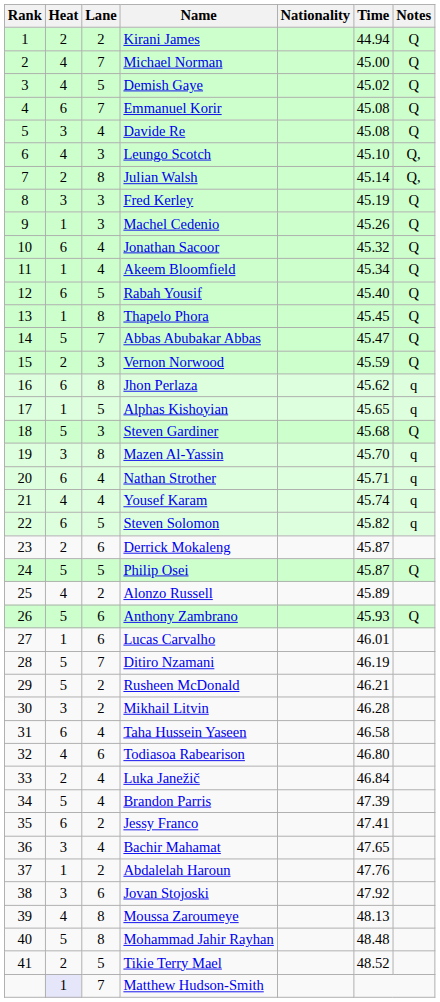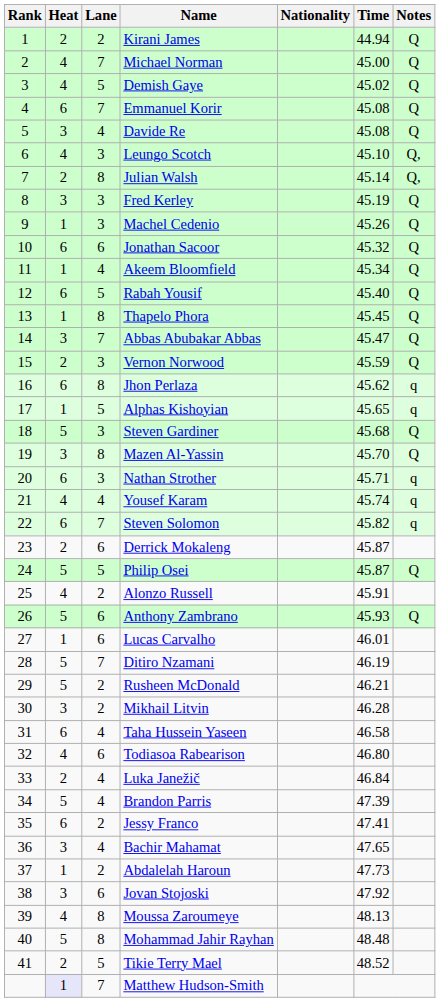 <table class="wikitable sortable" style="text-align:center">
 <tr>
 <th>Rank</th>
 <th>Heat</th>
 <th>Lane</th>
 <th>Name</th>
 <th>Nationality</th>
 <th>Time</th>
 <th>Notes</th>
 </tr>
 <tr bgcolor=ccffcc>
 <td>1</td>
 <td>2</td>
 <td>2</td>
 <td align=left><a href='#'>Kirani James</a></td>
 <td align=left></td>
 <td>44.94</td>
 <td>Q</td>
 </tr>
 <tr bgcolor=ccffcc>
 <td>2</td>
 <td>4</td>
 <td>7</td>
 <td align=left><a href='#'>Michael Norman</a></td>
 <td align=left></td>
 <td>45.00</td>
 <td>Q</td>
 </tr>
 <tr bgcolor=ccffcc>
 <td>3</td>
 <td>4</td>
 <td>5</td>
 <td align=left><a href='#'>Demish Gaye</a></td>
 <td align=left></td>
 <td>45.02</td>
 <td>Q</td>
 </tr>
 <tr bgcolor=ccffcc>
 <td>4</td>
 <td>6</td>
 <td>7</td>
 <td align=left><a href='#'>Emmanuel Korir</a></td>
 <td align=left></td>
 <td>45.08</td>
 <td>Q</td>
 </tr>
 <tr bgcolor=ccffcc>
 <td>5</td>
 <td>3</td>
 <td>4</td>
 <td align=left><a href='#'>Davide Re</a></td>
 <td align=left></td>
 <td>45.08</td>
 <td>Q</td>
 </tr>
 <tr bgcolor=ccffcc>
 <td>6</td>
 <td>4</td>
 <td>3</td>
 <td align=left><a href='#'>Leungo Scotch</a></td>
 <td align=left></td>
 <td>45.10</td>
 <td>Q, </td>
 </tr>
 <tr bgcolor=ccffcc>
 <td>7</td>
 <td>2</td>
 <td>8</td>
 <td align=left><a href='#'>Julian Walsh</a></td>
 <td align=left></td>
 <td>45.14</td>
 <td>Q, </td>
 </tr>
 <tr bgcolor=ccffcc>
 <td>8</td>
 <td>3</td>
 <td>3</td>
 <td align=left><a href='#'>Fred Kerley</a></td>
 <td align=left></td>
 <td>45.19</td>
 <td>Q</td>
 </tr>
 <tr bgcolor=ccffcc>
 <td>9</td>
 <td>1</td>
 <td>3</td>
 <td align=left><a href='#'>Machel Cedenio</a></td>
 <td align=left></td>
 <td>45.26</td>
 <td>Q</td>
 </tr>
 <tr bgcolor=ccffcc>
 <td>10</td>
 <td>6</td>
-<td>4</td>
+<td>6</td>
 <td align=left><a href='#'>Jonathan Sacoor</a></td>
 <td align=left></td>
 <td>45.32</td>
 <td>Q</td>
 </tr>
 <tr bgcolor=ccffcc>
 <td>11</td>
 <td>1</td>
 <td>4</td>
 <td align=left><a href='#'>Akeem Bloomfield</a></td>
 <td align=left></td>
 <td>45.34</td>
 <td>Q</td>
 </tr>
 <tr bgcolor=ccffcc>
 <td>12</td>
 <td>6</td>
 <td>5</td>
 <td align=left><a href='#'>Rabah Yousif</a></td>
 <td align=left></td>
 <td>45.40</td>
 <td>Q</td>
 </tr>
 <tr bgcolor=ccffcc>
 <td>13</td>
 <td>1</td>
 <td>8</td>
 <td align=left><a href='#'>Thapelo Phora</a></td>
 <td align=left></td>
 <td>45.45</td>
 <td>Q</td>
 </tr>
 <tr bgcolor=ccffcc>
 <td>14</td>
-<td>5</td>
+<td>3</td>
 <td>7</td>
 <td align=left><a href='#'>Abbas Abubakar Abbas</a></td>
 <td align=left></td>
 <td>45.47</td>
 <td>Q</td>
 </tr>
 <tr bgcolor=ccffcc>
 <td>15</td>
 <td>2</td>
 <td>3</td>
 <td align=left><a href='#'>Vernon Norwood</a></td>
 <td align=left></td>
 <td>45.59</td>
 <td>Q</td>
 </tr>
 <tr bgcolor=ddffdd>
 <td>16</td>
 <td>6</td>
 <td>8</td>
 <td align=left><a href='#'>Jhon Perlaza</a></td>
 <td align=left></td>
 <td>45.62</td>
 <td>q</td>
 </tr>
 <tr bgcolor=ddffdd>
 <td>17</td>
 <td>1</td>
 <td>5</td>
 <td align=left><a href='#'>Alphas Kishoyian</a></td>
 <td align=left></td>
 <td>45.65</td>
 <td>q</td>
 </tr>
 <tr bgcolor=ccffcc>
 <td>18</td>
 <td>5</td>
 <td>3</td>
 <td align=left><a href='#'>Steven Gardiner</a></td>
 <td align=left></td>
 <td>45.68</td>
 <td>Q</td>
 </tr>
 <tr bgcolor=ddffdd>
 <td>19</td>
 <td>3</td>
 <td>8</td>
 <td align=left><a href='#'>Mazen Al-Yassin</a></td>
 <td align=left></td>
 <td>45.70</td>
-<td>q</td>
+<td>Q</td>
 </tr>
 <tr bgcolor=ddffdd>
 <td>20</td>
 <td>6</td>
-<td>4</td>
+<td>3</td>
 <td align=left><a href='#'>Nathan Strother</a></td>
 <td align=left></td>
 <td>45.71</td>
 <td>q</td>
 </tr>
 <tr bgcolor=ddffdd>
 <td>21</td>
 <td>4</td>
 <td>4</td>
 <td align=left><a href='#'>Yousef Karam</a></td>
 <td align=left></td>
 <td>45.74</td>
 <td>q</td>
 </tr>
 <tr bgcolor=ddffdd>
 <td>22</td>
 <td>6</td>
-<td>5</td>
+<td>7</td>
 <td align=left><a href='#'>Steven Solomon</a></td>
 <td align=left></td>
 <td>45.82</td>
 <td>q</td>
 </tr>
 <tr>
 <td>23</td>
 <td>2</td>
 <td>6</td>
 <td align=left><a href='#'>Derrick Mokaleng</a></td>
 <td align=left></td>
 <td>45.87</td>
 <td></td>
 </tr>
 <tr bgcolor=ccffcc>
 <td>24</td>
 <td>5</td>
 <td>5</td>
 <td align=left><a href='#'>Philip Osei</a></td>
 <td align=left></td>
 <td>45.87</td>
 <td>Q</td>
 </tr>
 <tr>
 <td>25</td>
 <td>4</td>
 <td>2</td>
 <td align=left><a href='#'>Alonzo Russell</a></td>
 <td align=left></td>
-<td>45.89</td>
+<td>45.91</td>
 <td></td>
 </tr>
 <tr bgcolor=ccffcc>
 <td>26</td>
 <td>5</td>
 <td>6</td>
 <td align=left><a href='#'>Anthony Zambrano</a></td>
 <td align=left></td>
 <td>45.93</td>
 <td>Q</td>
 </tr>
 <tr>
 <td>27</td>
 <td>1</td>
 <td>6</td>
 <td align=left><a href='#'>Lucas Carvalho</a></td>
 <td align=left></td>
 <td>46.01</td>
 <td></td>
 </tr>
 <tr>
 <td>28</td>
 <td>5</td>
 <td>7</td>
 <td align=left><a href='#'>Ditiro Nzamani</a></td>
 <td align=left></td>
 <td>46.19</td>
 <td></td>
 </tr>
 <tr>
 <td>29</td>
 <td>5</td>
 <td>2</td>
 <td align=left><a href='#'>Rusheen McDonald</a></td>
 <td align=left></td>
 <td>46.21</td>
 <td></td>
 </tr>
 <tr>
 <td>30</td>
 <td>3</td>
 <td>2</td>
 <td align=left><a href='#'>Mikhail Litvin</a></td>
 <td align=left></td>
 <td>46.28</td>
 <td></td>
 </tr>
 <tr>
 <td>31</td>
 <td>6</td>
 <td>4</td>
 <td align=left><a href='#'>Taha Hussein Yaseen</a></td>
 <td align=left></td>
 <td>46.58</td>
 <td></td>
 </tr>
 <tr>
 <td>32</td>
 <td>4</td>
 <td>6</td>
 <td align=left><a href='#'>Todiasoa Rabearison</a></td>
 <td align=left></td>
 <td>46.80</td>
 <td><strong></strong></td>
 </tr>
 <tr>
 <td>33</td>
 <td>2</td>
 <td>4</td>
 <td align=left><a href='#'>Luka Janežič</a></td>
 <td align=left></td>
 <td>46.84</td>
 <td></td>
 </tr>
 <tr>
 <td>34</td>
 <td>5</td>
 <td>4</td>
 <td align=left><a href='#'>Brandon Parris</a></td>
 <td align=left></td>
 <td>47.39</td>
 <td></td>
 </tr>
 <tr>
 <td>35</td>
 <td>6</td>
 <td>2</td>
 <td align=left><a href='#'>Jessy Franco</a></td>
 <td align=left></td>
 <td>47.41</td>
 <td><strong></strong></td>
 </tr>
 <tr>
 <td>36</td>
 <td>3</td>
 <td>4</td>
 <td align=left><a href='#'>Bachir Mahamat</a></td>
 <td align=left></td>
 <td>47.65</td>
 <td></td>
 </tr>
 <tr>
 <td>37</td>
 <td>1</td>
 <td>2</td>
 <td align=left><a href='#'>Abdalelah Haroun</a></td>
 <td align=left></td>
-<td>47.76</td>
+<td>47.73</td>
 <td></td>
 </tr>
 <tr>
 <td>38</td>
 <td>3</td>
 <td>6</td>
 <td align=left><a href='#'>Jovan Stojoski</a></td>
 <td align=left></td>
 <td>47.92</td>
 <td></td>
 </tr>
 <tr>
 <td>39</td>
 <td>4</td>
 <td>8</td>
 <td align=left><a href='#'>Moussa Zaroumeye</a></td>
 <td align=left></td>
 <td>48.13</td>
 <td></td>
 </tr>
 <tr>
 <td>40</td>
 <td>5</td>
 <td>8</td>
 <td align=left><a href='#'>Mohammad Jahir Rayhan</a></td>
 <td align=left></td>
 <td>48.48</td>
 <td></td>
 </tr>
 <tr>
 <td>41</td>
 <td>2</td>
 <td>5</td>
 <td align=left><a href='#'>Tikie Terry Mael</a></td>
 <td align=left></td>
 <td>48.52</td>
 <td></td>
 </tr>
 <tr>
 <td></td>
 <td style="background: lavender;">1</td>
 <td>7</td>
 <td align=left><a href='#'>Matthew Hudson-Smith</a></td>
 <td align=left></td>
 <td colspan=2></td>
 </tr>
 </table>
